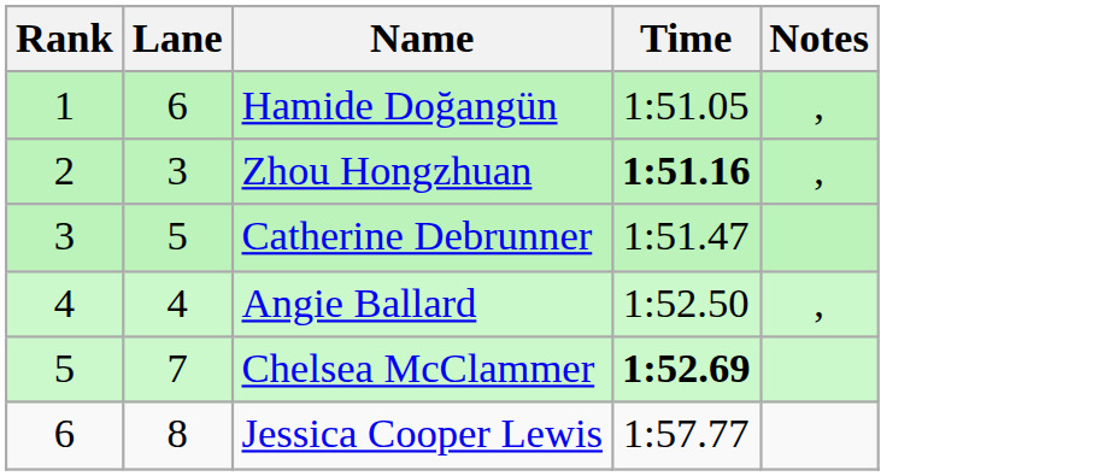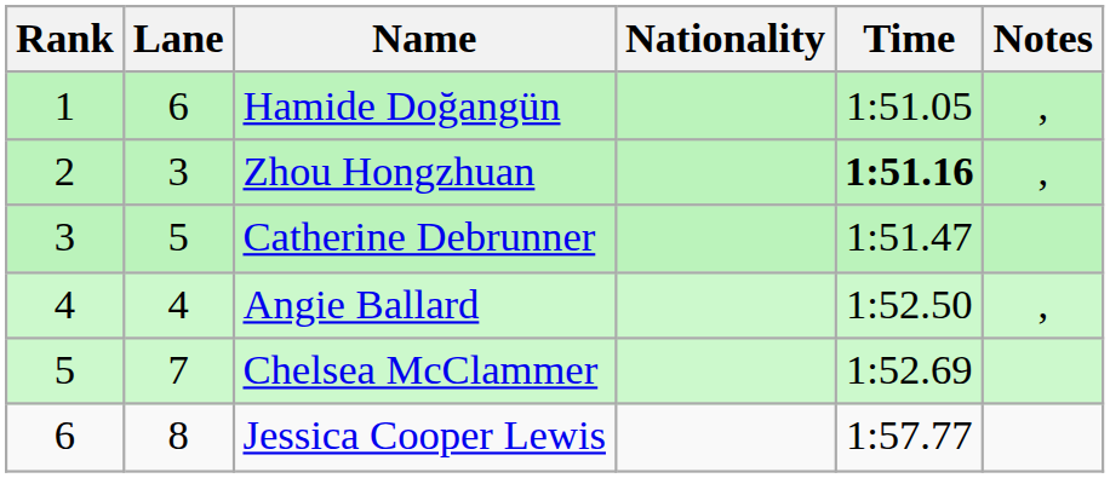 <table class="wikitable sortable" style="text-align:center">
 <tr>
 <th>Rank</th>
 <th>Lane</th>
 <th>Name</th>
+<th>Nationality</th>
 <th>Time</th>
 <th>Notes</th>
 </tr>
 <tr bgcolor=bbf3bb>
 <td>1</td>
 <td>6</td>
 <td align="left"><a href='#'>Hamide Doğangün</a></td>
+<td align="left"></td>
 <td>1:51.05</td>
 <td>, </td>
 </tr>
 <tr bgcolor=bbf3bb>
 <td>2</td>
 <td>3</td>
 <td align="left"><a href='#'>Zhou Hongzhuan</a></td>
+<td align="left"></td>
 <td><strong>1:51.16</strong></td>
 <td>, </td>
 </tr>
 <tr bgcolor=bbf3bb>
 <td>3</td>
 <td>5</td>
 <td align="left"><a href='#'>Catherine Debrunner</a></td>
+<td align="left"></td>
 <td>1:51.47</td>
 <td></td>
 </tr>
 <tr bgcolor=ccf9cc>
 <td>4</td>
 <td>4</td>
 <td align="left"><a href='#'>Angie Ballard</a></td>
+<td align="left"></td>
 <td>1:52.50</td>
 <td>, </td>
 </tr>
 <tr bgcolor=ccf9cc>
 <td>5</td>
 <td>7</td>
 <td align="left"><a href='#'>Chelsea McClammer</a></td>
-<td><strong>1:52.69</strong></td>
+<td align="left"></td>
+<td>1:52.69</td>
 <td></td>
 </tr>
 <tr>
 <td>6</td>
 <td>8</td>
 <td align="left"><a href='#'>Jessica Cooper Lewis</a></td>
+<td align="left"></td>
 <td>1:57.77</td>
 <td></td>
 </tr>
 </table>
